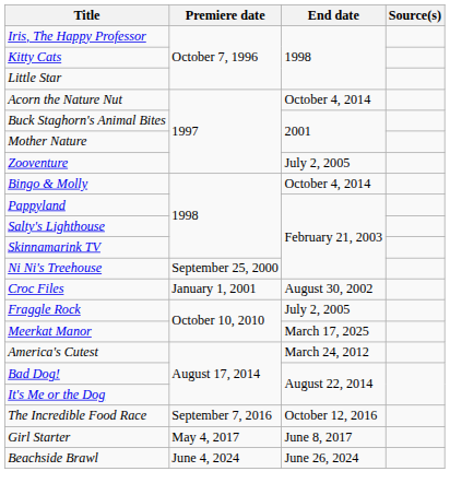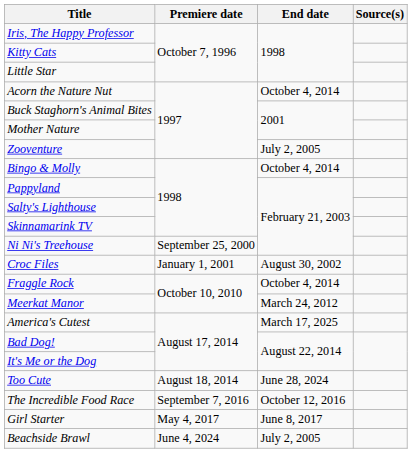 <table class="wikitable sortable">
 <tr>
 <th>Title</th>
 <th>Premiere date</th>
 <th>End date</th>
 <th>Source(s)</th>
 </tr>
 <tr>
 <td><em><a href='#'>Iris, The Happy Professor</a></em></td>
 <td rowspan=3>October 7, 1996</td>
 <td rowspan=3>1998</td>
 <td></td>
 </tr>
 <tr>
 <td><em><a href='#'>Kitty Cats</a></em></td>
 <td></td>
 </tr>
 <tr>
 <td><em>Little Star</em></td>
 <td></td>
 </tr>
 <tr>
 <td><em>Acorn the Nature Nut</em></td>
 <td rowspan=4>1997</td>
 <td>October 4, 2014</td>
 <td></td>
 </tr>
 <tr>
 <td><em>Buck Staghorn's Animal Bites</em></td>
 <td rowspan=2>2001</td>
 <td></td>
 </tr>
 <tr>
 <td><em>Mother Nature</em></td>
 <td></td>
 </tr>
 <tr>
 <td><em><a href='#'>Zooventure</a></em></td>
 <td>July 2, 2005</td>
 <td></td>
 </tr>
 <tr>
 <td><em><a href='#'>Bingo & Molly</a></em></td>
 <td rowspan=4>1998</td>
 <td>October 4, 2014</td>
 <td></td>
 </tr>
 <tr>
 <td><em><a href='#'>Pappyland</a></em></td>
 <td rowspan=4>February 21, 2003</td>
 <td></td>
 </tr>
 <tr>
 <td><em><a href='#'>Salty's Lighthouse</a></em></td>
 <td></td>
 </tr>
 <tr>
 <td><em><a href='#'>Skinnamarink TV</a></em></td>
 <td></td>
 </tr>
 <tr>
 <td><em><a href='#'>Ni Ni's Treehouse</a></em></td>
 <td>September 25, 2000</td>
 <td></td>
 </tr>
 <tr>
 <td><em><a href='#'>Croc Files</a></em></td>
 <td>January 1, 2001</td>
 <td>August 30, 2002</td>
 <td></td>
 </tr>
 <tr>
 <td><em><a href='#'>Fraggle Rock</a></em></td>
 <td rowspan=2>October 10, 2010</td>
-<td>July 2, 2005</td>
+<td>October 4, 2014</td>
 <td></td>
 </tr>
 <tr>
 <td><em><a href='#'>Meerkat Manor</a></em></td>
-<td>March 17, 2025</td>
+<td>March 24, 2012</td>
 <td></td>
 </tr>
 <tr>
 <td><em>America's Cutest</em></td>
 <td rowspan=3>August 17, 2014</td>
-<td>March 24, 2012</td>
+<td>March 17, 2025</td>
 <td></td>
 </tr>
 <tr>
 <td><em><a href='#'>Bad Dog!</a></em></td>
 <td rowspan=2>August 22, 2014</td>
 <td rowspan=2></td>
 </tr>
 <tr>
 <td><em><a href='#'>It's Me or the Dog</a></em></td>
+</tr>
+<tr>
+<td><em><a href='#'>Too Cute</a></em></td>
+<td>August 18, 2014</td>
+<td>June 28, 2024</td>
+<td></td>
 </tr>
 <tr>
 <td><em>The Incredible Food Race</em></td>
 <td>September 7, 2016</td>
 <td>October 12, 2016</td>
 <td></td>
 </tr>
 <tr>
 <td><em>Girl Starter</em></td>
 <td>May 4, 2017</td>
 <td>June 8, 2017</td>
 <td></td>
 </tr>
 <tr>
 <td><em>Beachside Brawl</em></td>
 <td>June 4, 2024</td>
-<td>June 26, 2024</td>
+<td>July 2, 2005</td>
 <td></td>
 </tr>
 </table>
